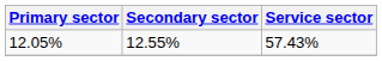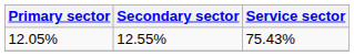 <table class="wikitable" border="1">
 <tr>
 <th><a href='#'>Primary sector</a></th>
 <th><a href='#'>Secondary sector</a></th>
 <th><a href='#'>Service sector</a></th>
 </tr>
 <tr>
 <td>12.05%</td>
 <td>12.55%</td>
-<td>57.43%</td>
+<td>75.43%</td>
 </tr>
 <tr>
 </tr>
 </table>
